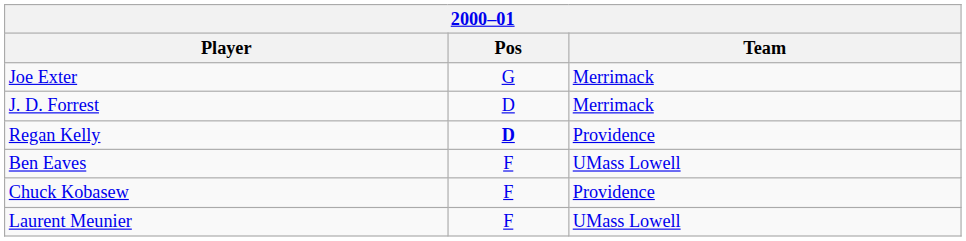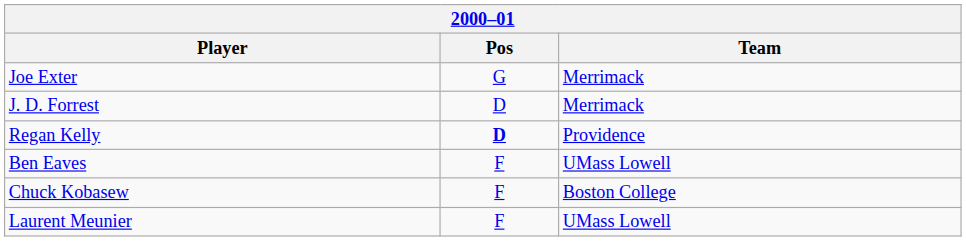 <table class="wikitable" width=95%>
 <tr>
 <th colspan=3><a href='#'>2000–01</a></th>
 </tr>
 <tr>
 <th>Player</th>
 <th>Pos</th>
 <th>Team</th>
 </tr>
 <tr>
 <td><a href='#'>Joe Exter</a></td>
 <td align=center><a href='#'>G</a></td>
 <td><a href='#'>Merrimack</a></td>
 </tr>
 <tr>
 <td><a href='#'>J. D. Forrest</a></td>
 <td align=center><a href='#'>D</a></td>
 <td><a href='#'>Merrimack</a></td>
 </tr>
 <tr>
 <td><a href='#'>Regan Kelly</a></td>
 <td align=center><strong><a href='#'>D</a></strong></td>
 <td><a href='#'>Providence</a></td>
 </tr>
 <tr>
 <td><a href='#'>Ben Eaves</a></td>
 <td align=center><a href='#'>F</a></td>
 <td><a href='#'>UMass Lowell</a></td>
 </tr>
 <tr>
 <td><a href='#'>Chuck Kobasew</a></td>
 <td align=center><a href='#'>F</a></td>
-<td><a href='#'>Providence</a></td>
+<td><a href='#'>Boston College</a></td>
 </tr>
 <tr>
 <td><a href='#'>Laurent Meunier</a></td>
 <td align=center><a href='#'>F</a></td>
 <td><a href='#'>UMass Lowell</a></td>
 </tr>
 </table>
